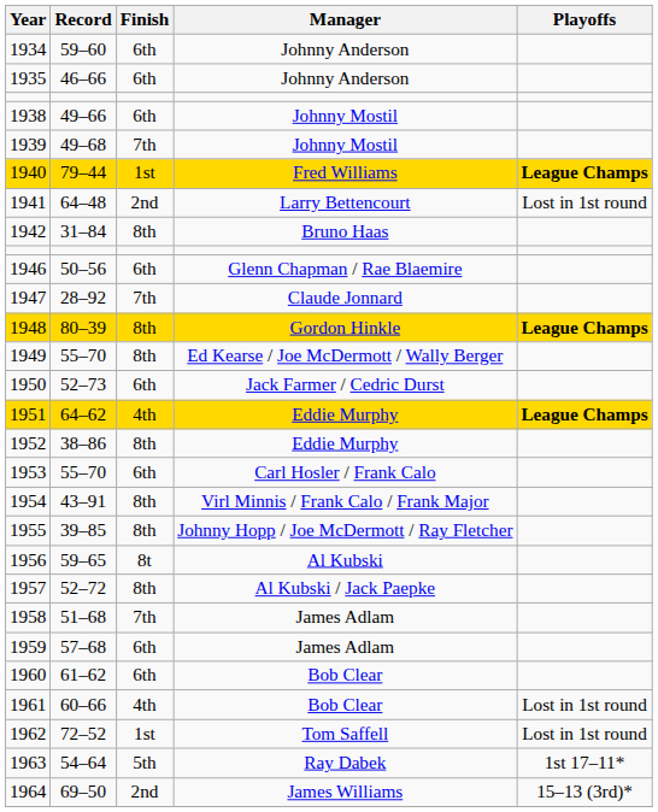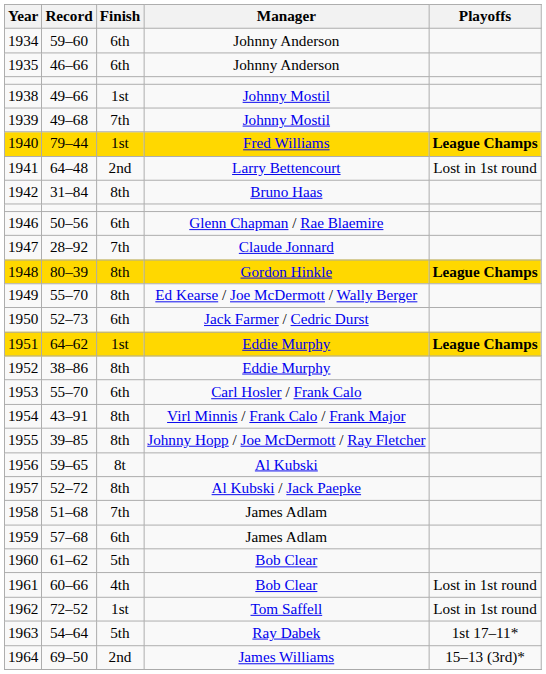 <table class="wikitable" style="text-align:center">
 <tr>
 <th>Year</th>
 <th>Record</th>
 <th>Finish</th>
 <th>Manager</th>
 <th>Playoffs</th>
 </tr>
 <tr>
 <td>1934</td>
 <td>59–60</td>
 <td>6th</td>
 <td>Johnny Anderson</td>
 <td></td>
 </tr>
 <tr>
 <td>1935</td>
 <td>46–66</td>
 <td>6th</td>
 <td>Johnny Anderson</td>
 <td></td>
 </tr>
 <tr>
 <td></td>
 <td></td>
 <td></td>
 <td></td>
 </tr>
 <tr>
 <td>1938</td>
 <td>49–66</td>
-<td>6th</td>
+<td>1st</td>
 <td><a href='#'>Johnny Mostil</a></td>
 <td></td>
 </tr>
 <tr>
 <td>1939</td>
 <td>49–68</td>
 <td>7th</td>
 <td><a href='#'>Johnny Mostil</a></td>
 <td></td>
 </tr>
 <tr bgcolor="#FFD800">
 <td>1940</td>
 <td>79–44</td>
 <td>1st</td>
 <td><a href='#'>Fred Williams</a></td>
 <td><strong>League Champs</strong></td>
 </tr>
 <tr>
 <td>1941</td>
 <td>64–48</td>
 <td>2nd</td>
 <td><a href='#'>Larry Bettencourt</a></td>
 <td>Lost in 1st round</td>
 </tr>
 <tr>
 <td>1942</td>
 <td>31–84</td>
 <td>8th</td>
 <td><a href='#'>Bruno Haas</a></td>
 <td></td>
 </tr>
 <tr>
 <td></td>
 <td></td>
 <td></td>
 <td></td>
 </tr>
 <tr>
 <td>1946</td>
 <td>50–56</td>
 <td>6th</td>
 <td><a href='#'>Glenn Chapman</a> / <a href='#'>Rae Blaemire</a></td>
 <td></td>
 </tr>
 <tr>
 <td>1947</td>
 <td>28–92</td>
 <td>7th</td>
 <td><a href='#'>Claude Jonnard</a></td>
 <td></td>
 </tr>
 <tr bgcolor="#FFD800">
 <td>1948</td>
 <td>80–39</td>
 <td>8th</td>
 <td><a href='#'>Gordon Hinkle</a></td>
 <td><strong>League Champs</strong></td>
 </tr>
 <tr>
 <td>1949</td>
 <td>55–70</td>
 <td>8th</td>
 <td><a href='#'>Ed Kearse</a> / <a href='#'>Joe McDermott</a> / <a href='#'>Wally Berger</a></td>
 <td></td>
 </tr>
 <tr>
 <td>1950</td>
 <td>52–73</td>
 <td>6th</td>
 <td><a href='#'>Jack Farmer</a> / <a href='#'>Cedric Durst</a></td>
 <td></td>
 </tr>
 <tr bgcolor="#FFD800">
 <td>1951</td>
 <td>64–62</td>
-<td>4th</td>
+<td>1st</td>
 <td><a href='#'>Eddie Murphy</a></td>
 <td><strong>League Champs</strong></td>
 </tr>
 <tr>
 <td>1952</td>
 <td>38–86</td>
 <td>8th</td>
 <td><a href='#'>Eddie Murphy</a></td>
 <td></td>
 </tr>
 <tr>
 <td>1953</td>
 <td>55–70</td>
 <td>6th</td>
 <td><a href='#'>Carl Hosler</a> / <a href='#'>Frank Calo</a></td>
 <td></td>
 </tr>
 <tr>
 <td>1954</td>
 <td>43–91</td>
 <td>8th</td>
 <td><a href='#'>Virl Minnis</a> / <a href='#'>Frank Calo</a> / <a href='#'>Frank Major</a></td>
 <td></td>
 </tr>
 <tr>
 <td>1955</td>
 <td>39–85</td>
 <td>8th</td>
 <td><a href='#'>Johnny Hopp</a> / <a href='#'>Joe McDermott</a> / <a href='#'>Ray Fletcher</a></td>
 <td></td>
 </tr>
 <tr>
 <td>1956</td>
 <td>59–65</td>
 <td>8t</td>
 <td><a href='#'>Al Kubski</a></td>
 <td></td>
 </tr>
 <tr>
 <td>1957</td>
 <td>52–72</td>
 <td>8th</td>
 <td><a href='#'>Al Kubski</a> / <a href='#'>Jack Paepke</a></td>
 <td></td>
 </tr>
 <tr>
 <td>1958</td>
 <td>51–68</td>
 <td>7th</td>
 <td>James Adlam</td>
 <td></td>
 </tr>
 <tr>
 <td>1959</td>
 <td>57–68</td>
 <td>6th</td>
 <td>James Adlam</td>
 <td></td>
 </tr>
 <tr>
 <td>1960</td>
 <td>61–62</td>
-<td>6th</td>
+<td>5th</td>
 <td><a href='#'>Bob Clear</a></td>
 <td></td>
 </tr>
 <tr>
 <td>1961</td>
 <td>60–66</td>
 <td>4th</td>
 <td><a href='#'>Bob Clear</a></td>
 <td>Lost in 1st round</td>
 </tr>
 <tr>
 <td>1962</td>
 <td>72–52</td>
 <td>1st</td>
 <td><a href='#'>Tom Saffell</a></td>
 <td>Lost in 1st round</td>
 </tr>
 <tr>
 <td>1963</td>
 <td>54–64</td>
 <td>5th</td>
 <td><a href='#'>Ray Dabek</a></td>
 <td>1st 17–11*</td>
 </tr>
 <tr>
 <td>1964</td>
 <td>69–50</td>
 <td>2nd</td>
 <td><a href='#'>James Williams</a></td>
 <td>15–13 (3rd)*</td>
 </tr>
 <tr>
 </tr>
 </table>
